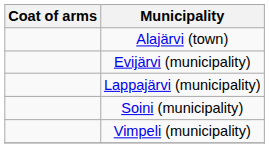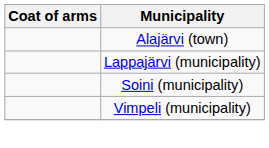 <table class="wikitable" style="font-size: 90%; text-align: center; line-height: normal; margin-left: 30px;">
 <tr>
 <th>Coat of arms</th>
 <th>Municipality</th>
 </tr>
 <tr>
 <td align=left></td>
 <td><a href='#'>Alajärvi</a> (town)</td>
-</tr>
-<tr>
-<td align=left></td>
-<td><a href='#'>Evijärvi</a> (municipality)</td>
 </tr>
 <tr>
 <td align=left></td>
 <td><a href='#'>Lappajärvi</a> (municipality)</td>
 </tr>
 <tr>
 <td align=left></td>
 <td><a href='#'>Soini</a> (municipality)</td>
 </tr>
 <tr>
 <td align=left></td>
 <td><a href='#'>Vimpeli</a> (municipality)</td>
 </tr>
 <tr>
 </tr>
 </table>
